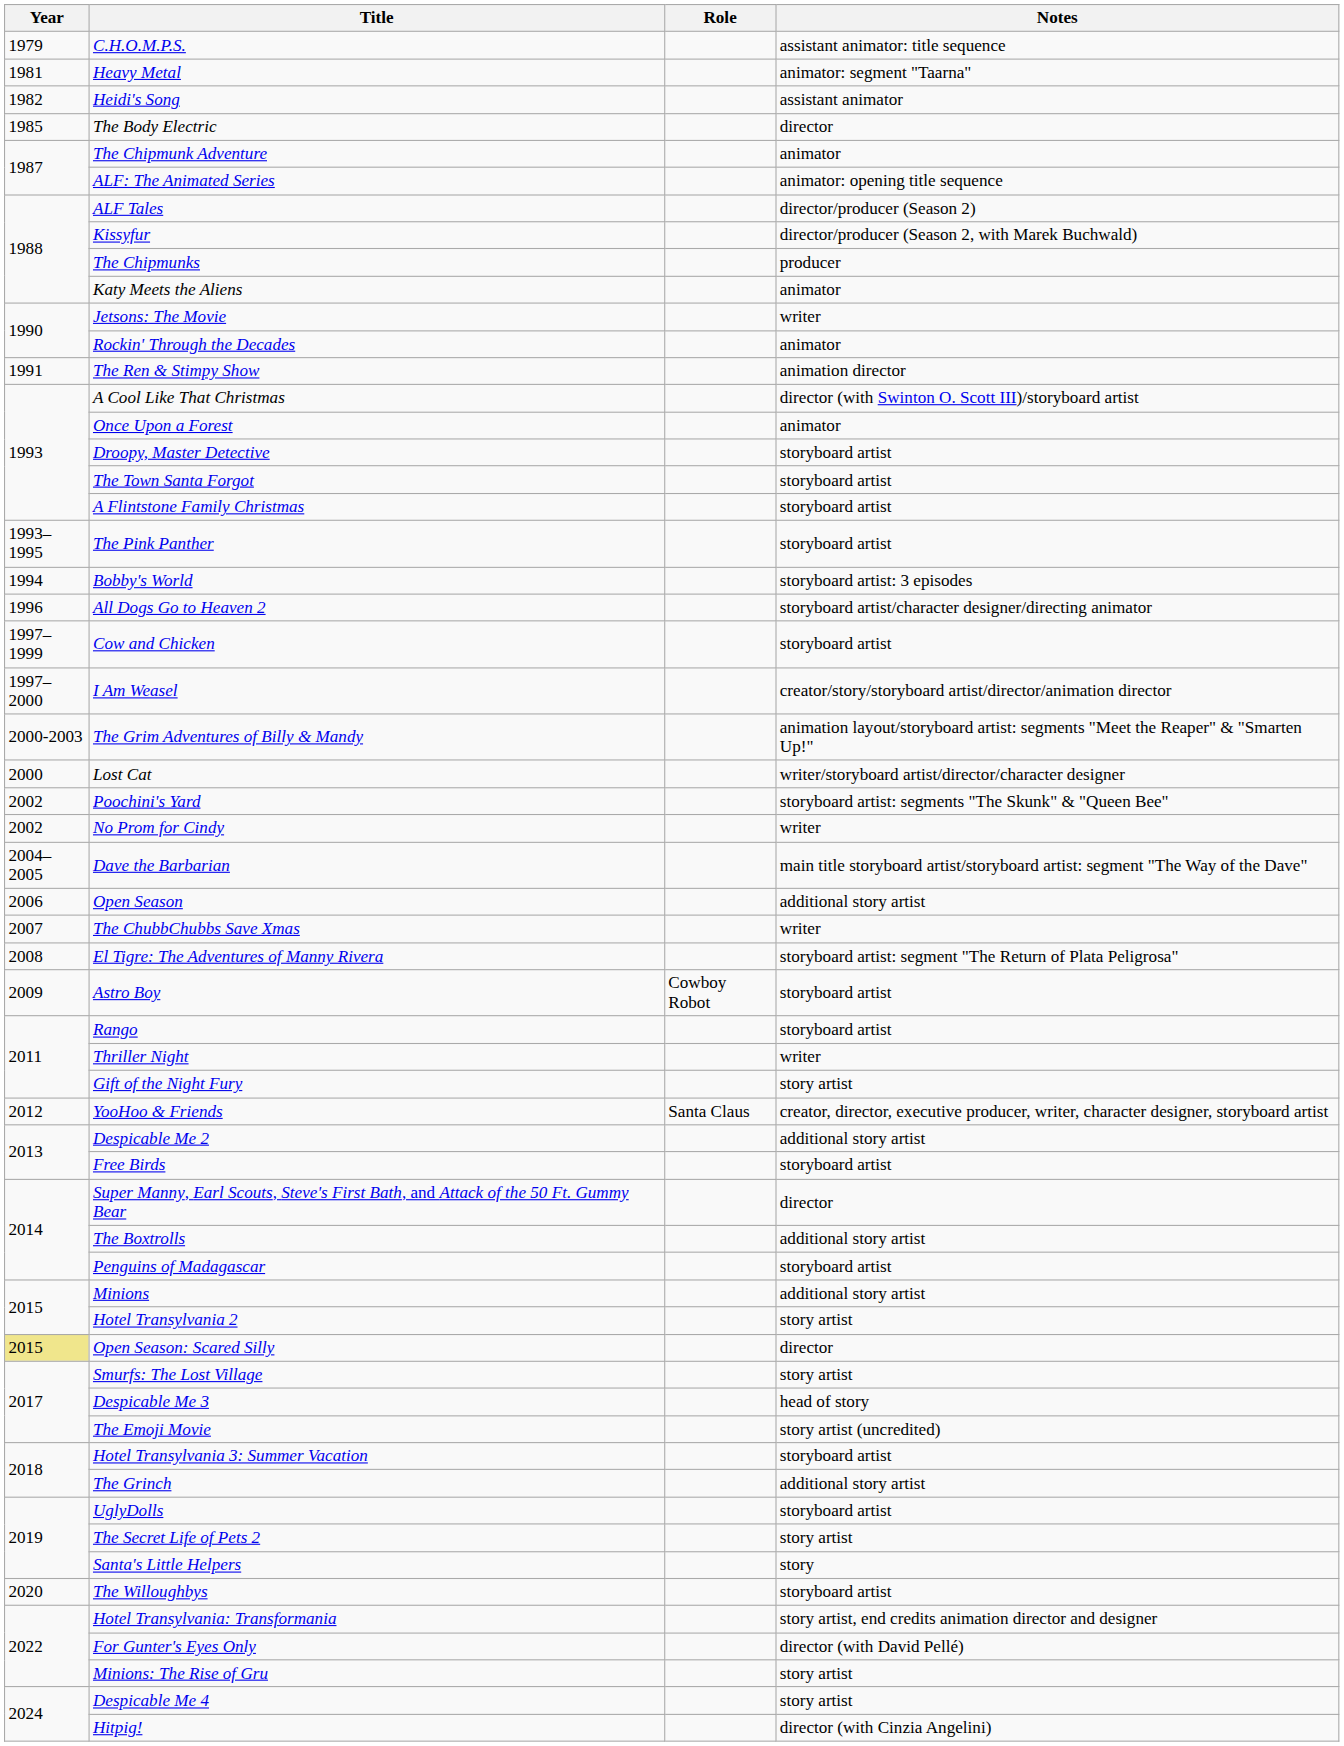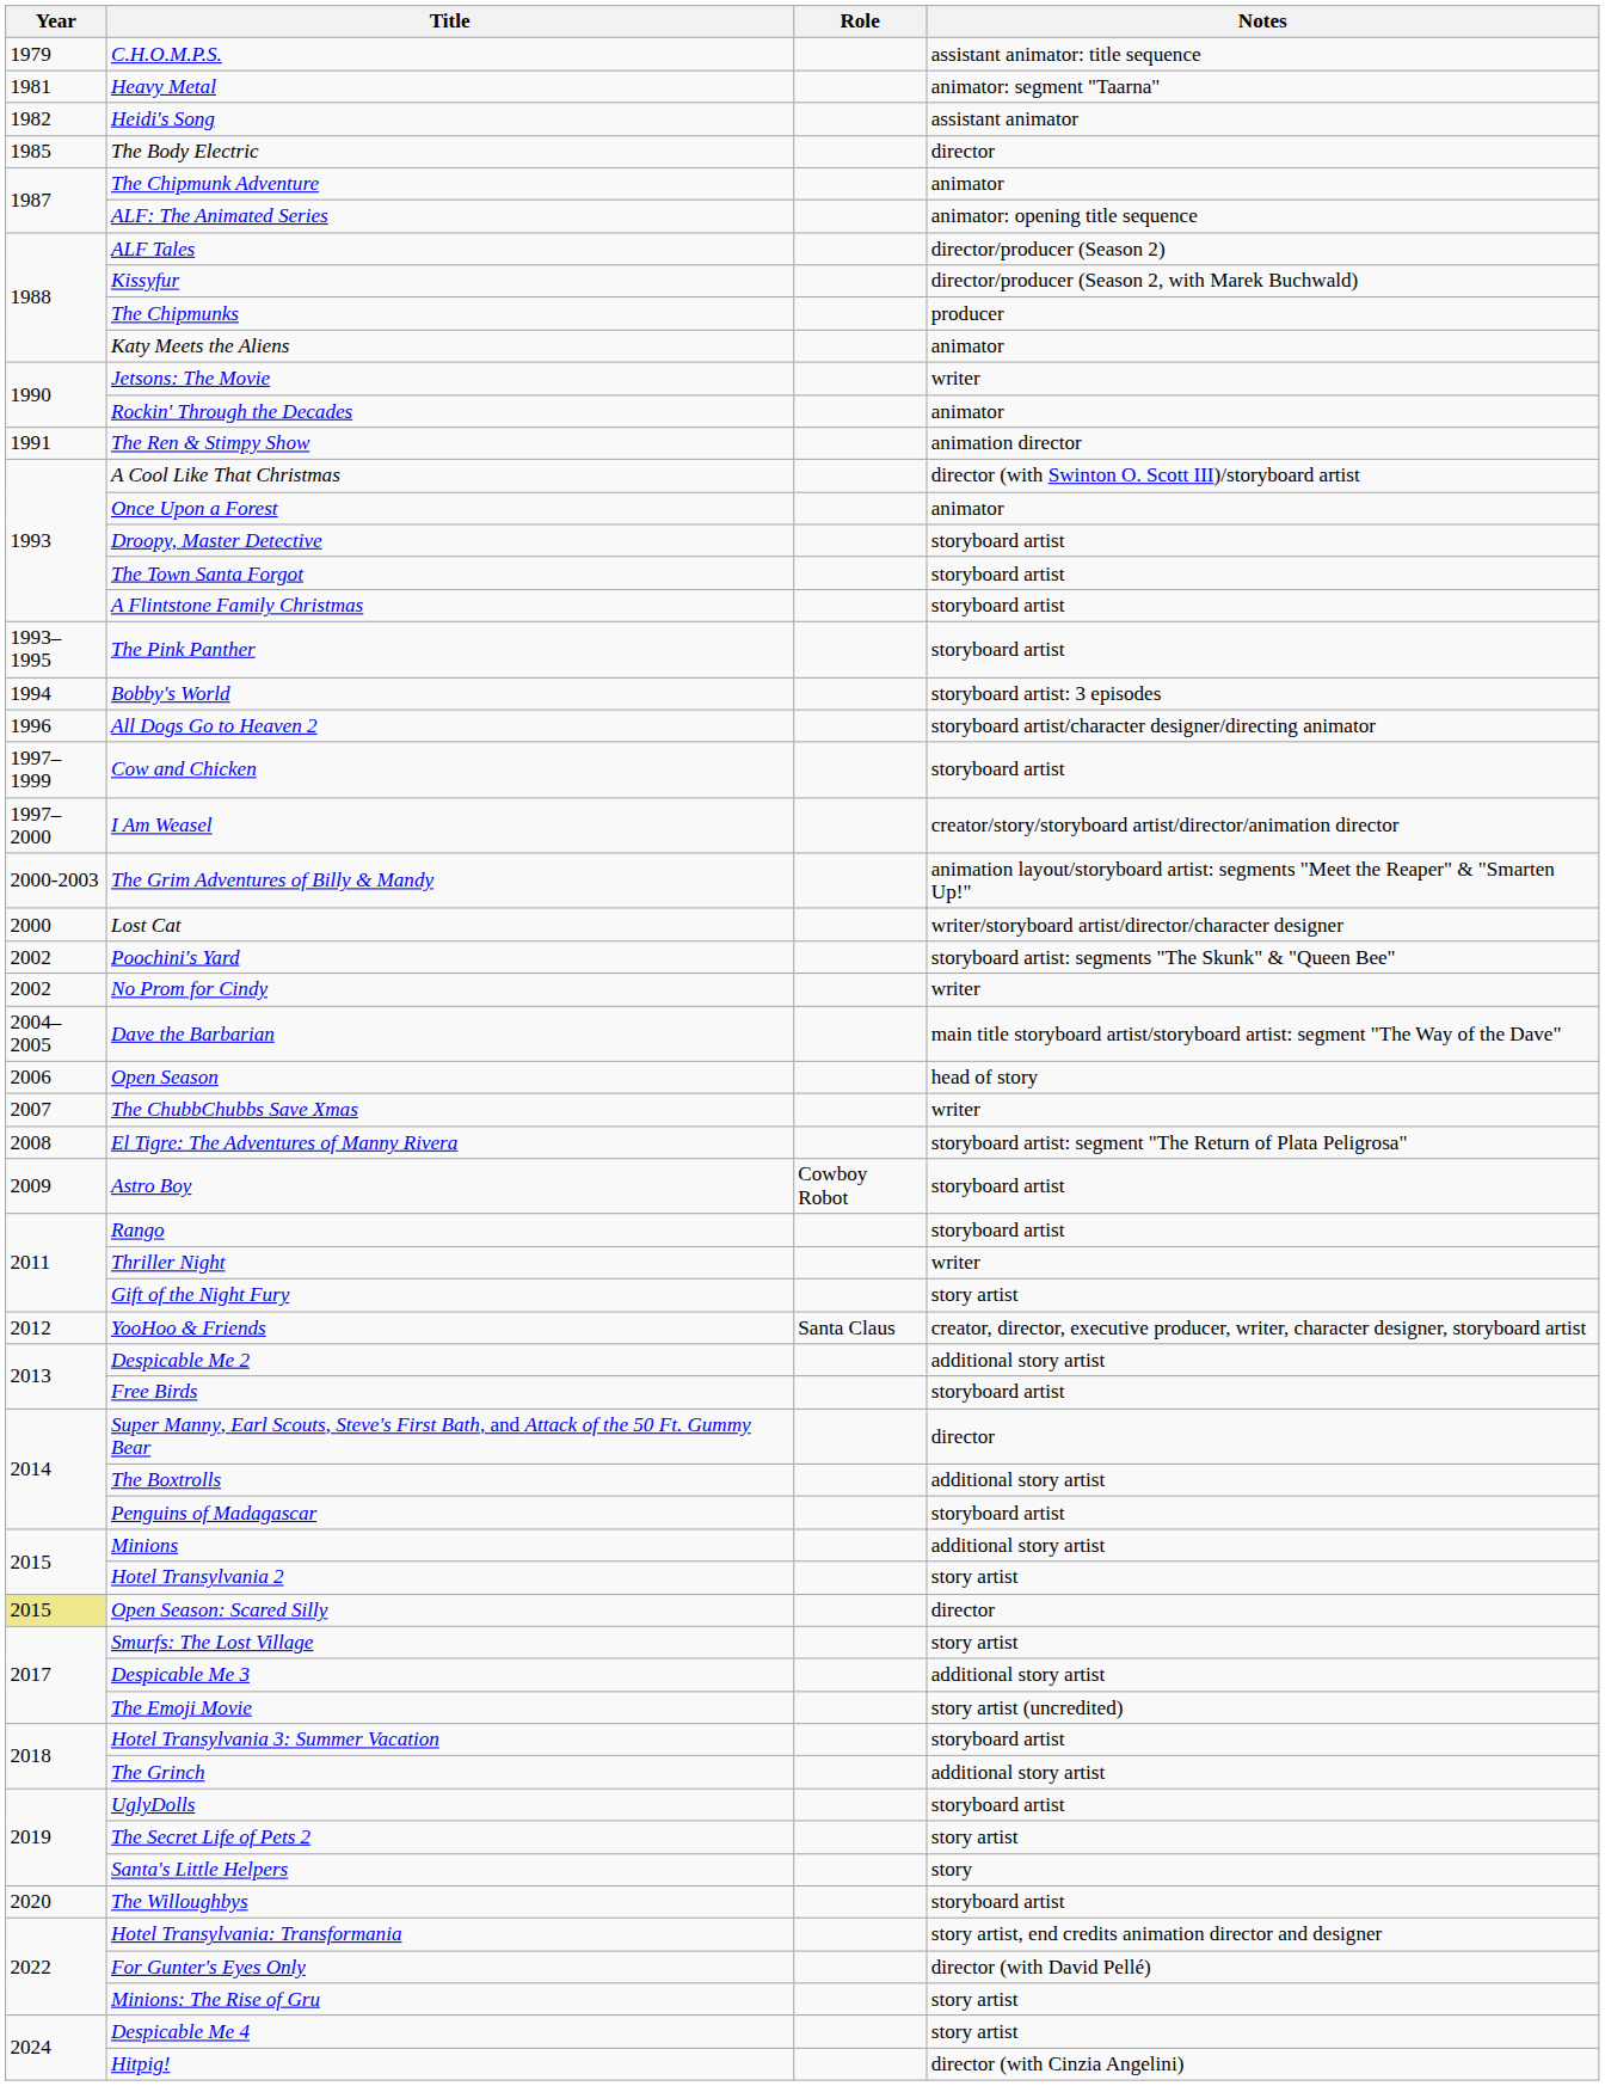 <table class="wikitable sortable">
 <tr>
 <th>Year</th>
 <th>Title</th>
 <th>Role</th>
 <th>Notes</th>
 </tr>
 <tr>
 <td>1979</td>
 <td><em><a href='#'>C.H.O.M.P.S.</a></em></td>
 <td></td>
 <td>assistant animator: title sequence</td>
 </tr>
 <tr>
 <td>1981</td>
 <td><em><a href='#'>Heavy Metal</a></em></td>
 <td></td>
 <td>animator: segment "Taarna"</td>
 </tr>
 <tr>
 <td>1982</td>
 <td><em><a href='#'>Heidi's Song</a></em></td>
 <td></td>
 <td>assistant animator</td>
 </tr>
 <tr>
 <td>1985</td>
 <td><em>The Body Electric</em></td>
 <td></td>
 <td>director</td>
 </tr>
 <tr>
 <td rowspan="2">1987</td>
 <td><em><a href='#'>The Chipmunk Adventure</a></em></td>
 <td></td>
 <td>animator</td>
 </tr>
 <tr>
 <td><em><a href='#'>ALF: The Animated Series</a></em></td>
 <td></td>
 <td>animator: opening title sequence</td>
 </tr>
 <tr>
 <td rowspan="4">1988</td>
 <td><em><a href='#'>ALF Tales</a></em></td>
 <td></td>
 <td>director/producer (Season 2)</td>
 </tr>
 <tr>
 <td><em><a href='#'>Kissyfur</a></em></td>
 <td></td>
 <td>director/producer (Season 2, with Marek Buchwald)</td>
 </tr>
 <tr>
 <td><em><a href='#'>The Chipmunks</a></em></td>
 <td></td>
 <td>producer</td>
 </tr>
 <tr>
 <td><em>Katy Meets the Aliens</em></td>
 <td></td>
 <td>animator</td>
 </tr>
 <tr>
 <td rowspan="2">1990</td>
 <td><em><a href='#'>Jetsons: The Movie</a></em></td>
 <td></td>
 <td>writer</td>
 </tr>
 <tr>
 <td><em><a href='#'>Rockin' Through the Decades</a></em></td>
 <td></td>
 <td>animator</td>
 </tr>
 <tr>
 <td>1991</td>
 <td><em><a href='#'>The Ren & Stimpy Show</a></em></td>
 <td></td>
 <td>animation director</td>
 </tr>
 <tr>
 <td rowspan="5">1993</td>
 <td><em>A Cool Like That Christmas</em></td>
 <td></td>
 <td>director (with <a href='#'>Swinton O. Scott III</a>)/storyboard artist</td>
 </tr>
 <tr>
 <td><em><a href='#'>Once Upon a Forest</a></em></td>
 <td></td>
 <td>animator</td>
 </tr>
 <tr>
 <td><em><a href='#'>Droopy, Master Detective</a></em></td>
 <td></td>
 <td>storyboard artist</td>
 </tr>
 <tr>
 <td><em><a href='#'>The Town Santa Forgot</a></em></td>
 <td></td>
 <td>storyboard artist</td>
 </tr>
 <tr>
 <td><em><a href='#'>A Flintstone Family Christmas</a></em></td>
 <td></td>
 <td>storyboard artist</td>
 </tr>
 <tr>
 <td>1993–1995</td>
 <td><em><a href='#'>The Pink Panther</a></em></td>
 <td></td>
 <td>storyboard artist</td>
 </tr>
 <tr>
 <td>1994</td>
 <td><em><a href='#'>Bobby's World</a></em></td>
 <td></td>
 <td>storyboard artist: 3 episodes</td>
 </tr>
 <tr>
 <td>1996</td>
 <td><em><a href='#'>All Dogs Go to Heaven 2</a></em></td>
 <td></td>
 <td>storyboard artist/character designer/directing animator</td>
 </tr>
 <tr>
 <td>1997–1999</td>
 <td><em><a href='#'>Cow and Chicken</a></em></td>
 <td></td>
 <td>storyboard artist</td>
 </tr>
 <tr>
 <td>1997–2000</td>
 <td><em><a href='#'>I Am Weasel</a></em></td>
 <td></td>
 <td>creator/story/storyboard artist/director/animation director</td>
 </tr>
 <tr>
 <td>2000-2003</td>
 <td><em><a href='#'>The Grim Adventures of Billy & Mandy</a></em></td>
 <td></td>
 <td>animation layout/storyboard artist: segments "Meet the Reaper" & "Smarten Up!"</td>
 </tr>
 <tr>
 <td>2000</td>
 <td><em>Lost Cat</em></td>
 <td></td>
 <td>writer/storyboard artist/director/character designer</td>
 </tr>
 <tr>
 <td>2002</td>
 <td><em><a href='#'>Poochini's Yard</a></em></td>
 <td></td>
 <td>storyboard artist: segments "The Skunk" & "Queen Bee"</td>
 </tr>
 <tr>
 <td>2002</td>
 <td><em><a href='#'>No Prom for Cindy</a></em></td>
 <td></td>
 <td>writer</td>
 </tr>
 <tr>
 <td>2004–2005</td>
 <td><em><a href='#'>Dave the Barbarian</a></em></td>
 <td></td>
 <td>main title storyboard artist/storyboard artist: segment "The Way of the Dave"</td>
 </tr>
 <tr>
 <td>2006</td>
 <td><em><a href='#'>Open Season</a></em></td>
 <td></td>
-<td>additional story artist</td>
+<td>head of story</td>
 </tr>
 <tr>
 <td>2007</td>
 <td><em><a href='#'>The ChubbChubbs Save Xmas</a></em></td>
 <td></td>
 <td>writer</td>
 </tr>
 <tr>
 <td>2008</td>
 <td><em><a href='#'>El Tigre: The Adventures of Manny Rivera</a></em></td>
 <td></td>
 <td>storyboard artist: segment "The Return of Plata Peligrosa"</td>
 </tr>
 <tr>
 <td>2009</td>
 <td><em><a href='#'>Astro Boy</a></em></td>
 <td>Cowboy Robot</td>
 <td>storyboard artist</td>
 </tr>
 <tr>
 <td rowspan="3">2011</td>
 <td><em><a href='#'>Rango</a></em></td>
 <td></td>
 <td>storyboard artist</td>
 </tr>
 <tr>
 <td><em><a href='#'>Thriller Night</a></em></td>
 <td></td>
 <td>writer</td>
 </tr>
 <tr>
 <td><em><a href='#'>Gift of the Night Fury</a></em></td>
 <td></td>
 <td>story artist</td>
 </tr>
 <tr>
 <td>2012</td>
 <td><em><a href='#'>YooHoo & Friends</a></em></td>
 <td>Santa Claus</td>
 <td>creator, director, executive producer, writer, character designer, storyboard artist</td>
 </tr>
 <tr>
 <td rowspan="2">2013</td>
 <td><em><a href='#'>Despicable Me 2</a></em></td>
 <td></td>
 <td>additional story artist</td>
 </tr>
 <tr>
 <td><em><a href='#'>Free Birds</a></em></td>
 <td></td>
 <td>storyboard artist</td>
 </tr>
 <tr>
 <td rowspan="3">2014</td>
 <td><a href='#'><em>Super Manny</em>, <em>Earl Scouts</em>, <em>Steve's First Bath</em>, and <em>Attack of the 50 Ft. Gummy Bear</em></a></td>
 <td></td>
 <td>director</td>
 </tr>
 <tr>
 <td><em><a href='#'>The Boxtrolls</a></em></td>
 <td></td>
 <td>additional story artist</td>
 </tr>
 <tr>
 <td><em><a href='#'>Penguins of Madagascar</a></em></td>
 <td></td>
 <td>storyboard artist</td>
 </tr>
 <tr>
 <td rowspan="2">2015</td>
 <td><em><a href='#'>Minions</a></em></td>
 <td></td>
 <td>additional story artist</td>
 </tr>
 <tr>
 <td><em><a href='#'>Hotel Transylvania 2</a></em></td>
 <td></td>
 <td>story artist</td>
 </tr>
 <tr>
 <td style="background: khaki;">2015</td>
 <td><em><a href='#'>Open Season: Scared Silly</a></em></td>
 <td></td>
 <td>director</td>
 </tr>
 <tr>
 <td rowspan="3">2017</td>
 <td><em><a href='#'>Smurfs: The Lost Village</a></em></td>
 <td></td>
 <td>story artist</td>
 </tr>
 <tr>
 <td><em><a href='#'>Despicable Me 3</a></em></td>
 <td></td>
-<td>head of story</td>
+<td>additional story artist</td>
 </tr>
 <tr>
 <td><em><a href='#'>The Emoji Movie</a></em></td>
 <td></td>
 <td>story artist (uncredited)</td>
 </tr>
 <tr>
 <td rowspan="2">2018</td>
 <td><em><a href='#'>Hotel Transylvania 3: Summer Vacation</a></em></td>
 <td></td>
 <td>storyboard artist</td>
 </tr>
 <tr>
 <td><em><a href='#'>The Grinch</a></em></td>
 <td></td>
 <td>additional story artist</td>
 </tr>
 <tr>
 <td rowspan="3">2019</td>
 <td><em><a href='#'>UglyDolls</a></em></td>
 <td></td>
 <td>storyboard artist</td>
 </tr>
 <tr>
 <td><em><a href='#'>The Secret Life of Pets 2</a></em></td>
 <td></td>
 <td>story artist</td>
 </tr>
 <tr>
 <td><em><a href='#'>Santa's Little Helpers</a></em></td>
 <td></td>
 <td>story</td>
 </tr>
 <tr>
 <td>2020</td>
 <td><em><a href='#'>The Willoughbys</a></em></td>
 <td></td>
 <td>storyboard artist</td>
 </tr>
 <tr>
 <td rowspan="3">2022</td>
 <td><em><a href='#'>Hotel Transylvania: Transformania</a></em></td>
 <td></td>
 <td>story artist, end credits animation director and designer</td>
 </tr>
 <tr>
 <td><em><a href='#'>For Gunter's Eyes Only</a></em></td>
 <td></td>
 <td>director (with David Pellé)</td>
 </tr>
 <tr>
 <td><em><a href='#'>Minions: The Rise of Gru</a></em></td>
 <td></td>
 <td>story artist</td>
 </tr>
 <tr>
 <td rowspan="2">2024</td>
 <td><em><a href='#'>Despicable Me 4</a></em></td>
 <td></td>
 <td>story artist</td>
 </tr>
 <tr>
 <td><em><a href='#'>Hitpig!</a></em></td>
 <td></td>
 <td>director (with Cinzia Angelini)</td>
 </tr>
 </table>
